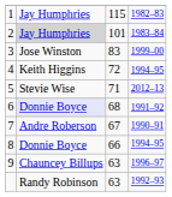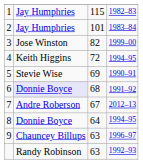 <table class="wikitable">
 <tr>
 </tr>
 <tr>
 <td>1</td>
 <td><a href='#'>Jay Humphries</a></td>
 <td>115</td>
 <td style="font-size:80%;"><a href='#'>1982–83</a></td>
 </tr>
 <tr>
 <td>2</td>
-<td style="background: lightgrey;"><a href='#'>Jay Humphries</a></td>
+<td><a href='#'>Jay Humphries</a></td>
 <td>101</td>
 <td style="font-size:80%;"><a href='#'>1983–84</a></td>
 </tr>
 <tr>
 <td>3</td>
 <td>Jose Winston</td>
-<td>83</td>
+<td>82</td>
 <td style="font-size:80%;"><a href='#'>1999–00</a></td>
 </tr>
 <tr>
 <td>4</td>
 <td>Keith Higgins</td>
 <td>72</td>
 <td style="font-size:80%;"><a href='#'>1994–95</a></td>
 </tr>
 <tr>
 <td>5</td>
 <td>Stevie Wise</td>
-<td>71</td>
-<td style="font-size:80%;"><a href='#'>2012–13</a></td>
+<td>69</td>
+<td style="font-size:80%;"><a href='#'>1990–91</a></td>
 </tr>
 <tr>
 <td>6</td>
 <td style="background: lavender;"><a href='#'>Donnie Boyce</a></td>
 <td>68</td>
 <td style="font-size:80%;"><a href='#'>1991–92</a></td>
 </tr>
 <tr>
 <td>7</td>
 <td><a href='#'>Andre Roberson</a></td>
 <td>67</td>
-<td style="font-size:80%;"><a href='#'>1990–91</a></td>
+<td style="font-size:80%;"><a href='#'>2012–13</a></td>
 </tr>
 <tr>
 <td>8</td>
 <td><a href='#'>Donnie Boyce</a></td>
-<td>66</td>
+<td>64</td>
 <td style="font-size:80%;"><a href='#'>1994–95</a></td>
 </tr>
 <tr>
 <td>9</td>
 <td><a href='#'>Chauncey Billups</a></td>
 <td>63</td>
 <td style="font-size:80%;"><a href='#'>1996–97</a></td>
 </tr>
 <tr>
 <td></td>
 <td>Randy Robinson</td>
 <td>63</td>
 <td style="font-size:80%;"><a href='#'>1992–93</a></td>
 </tr>
 </table>
